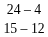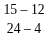 <table style="text-align:center">
 <tr>
 <th width=200></th>
 <th width=100></th>
 <th width=200></th>
 </tr>
 <tr>
 <td align=right><strong></strong></td>
-<td>24 – 4</td>
+<td>15 – 12</td>
 <td align=left></td>
 </tr>
 <tr>
 <td align=right><strong></strong></td>
-<td>15 – 12</td>
+<td>24 – 4</td>
 <td align=left></td>
 </tr>
 </table>
